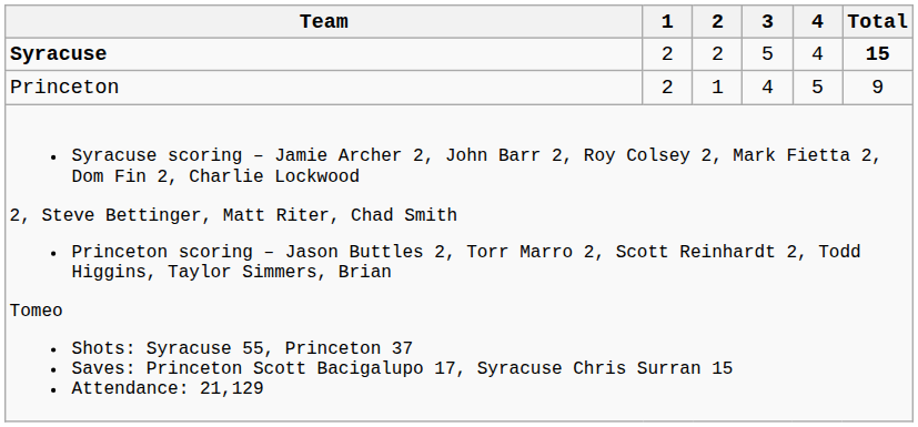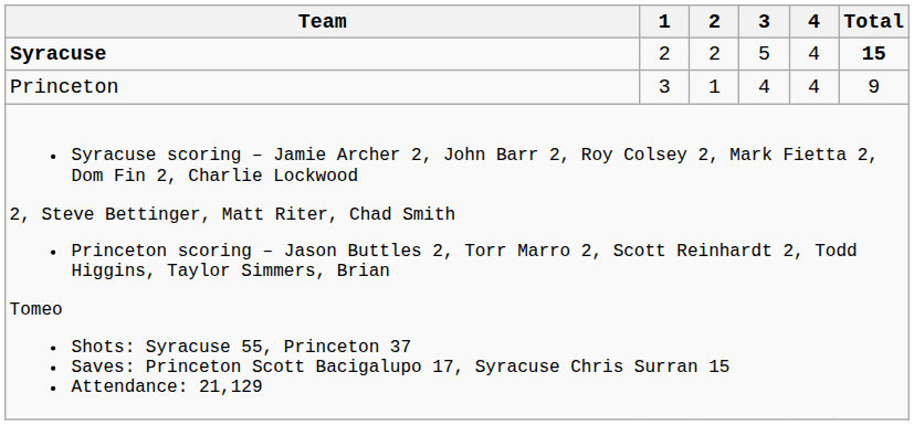 <table class="wikitable" style="text-align:center; max-width:45em">
 <tr>
 <th>Team</th>
 <th style="width:2em">1</th>
 <th style="width:2em">2</th>
 <th style="width:2em">3</th>
 <th style="width:2em">4</th>
 <th style="width:2em">Total</th>
 </tr>
 <tr>
 <td style="text-align:left"><strong>Syracuse</strong></td>
 <td>2</td>
 <td>2</td>
 <td>5</td>
 <td>4</td>
 <td><strong>15</strong></td>
 </tr>
 <tr>
 <td style="text-align:left">Princeton</td>
-<td>2</td>
+<td>3</td>
 <td>1</td>
 <td>4</td>
-<td>5</td>
+<td>4</td>
 <td>9</td>
 </tr>
 <tr>
 <td colspan=6 style="text-align:left; font-size:88%;"><br><ul><li>Syracuse scoring – Jamie Archer 2, John Barr 2, Roy Colsey 2, Mark Fietta 2, Dom Fin 2, Charlie Lockwood</li></ul>2, Steve Bettinger, Matt Riter, Chad Smith<ul><li>Princeton scoring – Jason Buttles 2, Torr Marro 2, Scott Reinhardt 2, Todd Higgins, Taylor Simmers, Brian</li></ul>Tomeo<ul><li>Shots: Syracuse 55, Princeton 37</li><li>Saves: Princeton Scott Bacigalupo 17, Syracuse Chris Surran 15</li><li>Attendance: 21,129</li></ul></td>
 </tr>
 </table>
